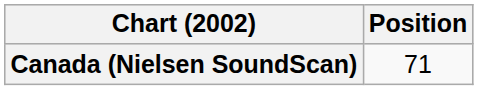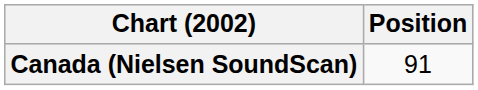 <table class="wikitable plainrowheaders" style="text-align:center">
 <tr>
 <th>Chart (2002)</th>
 <th>Position</th>
 </tr>
 <tr>
 <th scope="row">Canada (Nielsen SoundScan)</th>
-<td>71</td>
+<td>91</td>
 </tr>
 </table>
